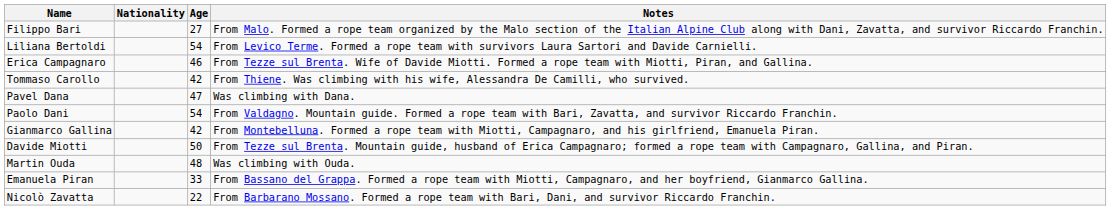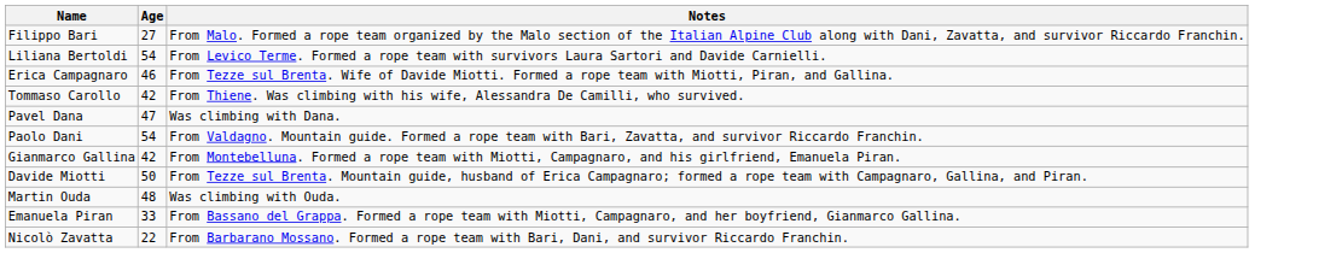 <table class="wikitable">
 <tr>
 <th>Name</th>
-<th>Nationality</th>
 <th>Age</th>
 <th>Notes</th>
 </tr>
 <tr>
 <td>Filippo Bari</td>
-<td></td>
 <td>27</td>
 <td>From <a href='#'>Malo</a>. Formed a rope team organized by the Malo section of the <a href='#'>Italian Alpine Club</a> along with Dani, Zavatta, and survivor Riccardo Franchin.</td>
 </tr>
 <tr>
 <td>Liliana Bertoldi</td>
-<td></td>
 <td>54</td>
 <td>From <a href='#'>Levico Terme</a>. Formed a rope team with survivors Laura Sartori and Davide Carnielli.</td>
 </tr>
 <tr>
 <td>Erica Campagnaro</td>
-<td></td>
 <td>46</td>
 <td>From <a href='#'>Tezze sul Brenta</a>. Wife of Davide Miotti. Formed a rope team with Miotti, Piran, and Gallina.</td>
 </tr>
 <tr>
 <td>Tommaso Carollo</td>
-<td></td>
 <td>42</td>
 <td>From <a href='#'>Thiene</a>. Was climbing with his wife, Alessandra De Camilli, who survived.</td>
 </tr>
 <tr>
 <td>Pavel Dana</td>
-<td></td>
 <td>47</td>
 <td>Was climbing with Dana.</td>
 </tr>
 <tr>
 <td>Paolo Dani</td>
-<td></td>
 <td>54</td>
 <td>From <a href='#'>Valdagno</a>. Mountain guide. Formed a rope team with Bari, Zavatta, and survivor Riccardo Franchin.</td>
 </tr>
 <tr>
 <td>Gianmarco Gallina</td>
-<td></td>
 <td>42</td>
 <td>From <a href='#'>Montebelluna</a>. Formed a rope team with Miotti, Campagnaro, and his girlfriend, Emanuela Piran.</td>
 </tr>
 <tr>
 <td>Davide Miotti</td>
-<td></td>
 <td>50</td>
 <td>From <a href='#'>Tezze sul Brenta</a>. Mountain guide, husband of Erica Campagnaro; formed a rope team with Campagnaro, Gallina, and Piran.</td>
 </tr>
 <tr>
 <td>Martin Ouda</td>
-<td></td>
 <td>48</td>
 <td>Was climbing with Ouda.</td>
 </tr>
 <tr>
 <td>Emanuela Piran</td>
-<td></td>
 <td>33</td>
 <td>From <a href='#'>Bassano del Grappa</a>. Formed a rope team with Miotti, Campagnaro, and her boyfriend, Gianmarco Gallina.</td>
 </tr>
 <tr>
 <td>Nicolò Zavatta</td>
-<td></td>
 <td>22</td>
 <td>From <a href='#'>Barbarano Mossano</a>. Formed a rope team with Bari, Dani, and survivor Riccardo Franchin.</td>
 </tr>
 </table>
